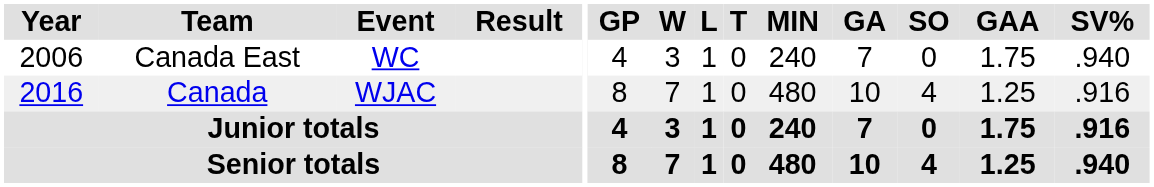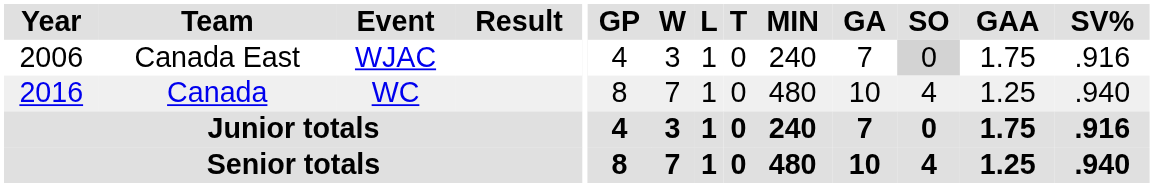 <table border="0" cellpadding="1" cellspacing="0" ID="Table3" style="text-align:center; width:40em">
 <tr ALIGN="centre" bgcolor="#e0e0e0">
 <th>Year</th>
 <th>Team</th>
 <th>Event</th>
 <th>Result</th>
 <th rowspan="99" bgcolor="#ffffff"></th>
 <th>GP</th>
 <th>W</th>
 <th>L</th>
 <th>T</th>
 <th>MIN</th>
 <th>GA</th>
 <th>SO</th>
 <th>GAA</th>
 <th>SV%</th>
 </tr>
 <tr style="text-align:center;">
 <td>2006</td>
 <td>Canada East</td>
-<td><a href='#'>WC</a></td>
+<td><a href='#'>WJAC</a></td>
 <td></td>
 <td>4</td>
 <td>3</td>
 <td>1</td>
 <td>0</td>
 <td>240</td>
 <td>7</td>
-<td>0</td>
+<td style="background: lightgrey;">0</td>
 <td>1.75</td>
-<td>.940</td>
+<td>.916</td>
 </tr>
 <tr style="background:#f0f0f0;">
 <td><a href='#'>2016</a></td>
 <td><a href='#'>Canada</a></td>
-<td><a href='#'>WJAC</a></td>
+<td><a href='#'>WC</a></td>
 <td></td>
 <td>8</td>
 <td>7</td>
 <td>1</td>
 <td>0</td>
 <td>480</td>
 <td>10</td>
 <td>4</td>
 <td>1.25</td>
-<td>.916</td>
+<td>.940</td>
 </tr>
 <tr bgcolor="#e0e0e0">
 <th colspan="4">Junior totals</th>
 <th>4</th>
 <th>3</th>
 <th>1</th>
 <th>0</th>
 <th>240</th>
 <th>7</th>
 <th>0</th>
 <th>1.75</th>
 <th>.916</th>
 </tr>
 <tr bgcolor="#e0e0e0">
 <th colspan="4">Senior totals</th>
 <th>8</th>
 <th>7</th>
 <th>1</th>
 <th>0</th>
 <th>480</th>
 <th>10</th>
 <th>4</th>
 <th>1.25</th>
 <th>.940</th>
 </tr>
 </table>
